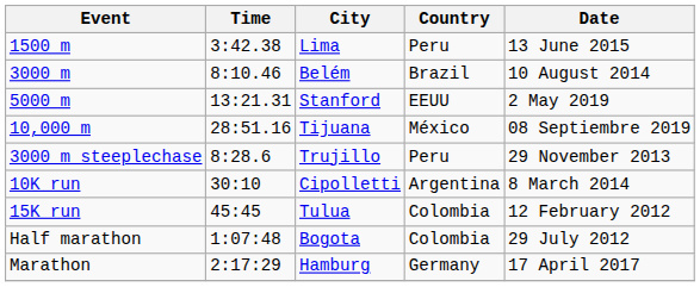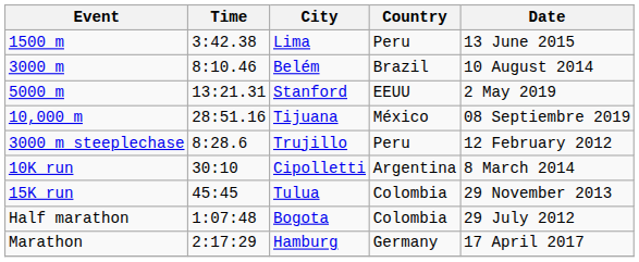 <table class="wikitable">
 <tr>
 <th>Event</th>
 <th>Time</th>
 <th>City</th>
 <th>Country</th>
 <th>Date</th>
 </tr>
 <tr>
 <td><a href='#'>1500 m</a></td>
 <td>3:42.38</td>
 <td><a href='#'>Lima</a></td>
 <td>Peru</td>
 <td>13 June 2015</td>
 </tr>
 <tr>
 <td><a href='#'>3000 m</a></td>
 <td>8:10.46</td>
 <td><a href='#'>Belém</a></td>
 <td>Brazil</td>
 <td>10 August 2014</td>
 </tr>
 <tr>
 <td><a href='#'>5000 m</a></td>
 <td>13:21.31</td>
 <td><a href='#'>Stanford</a></td>
 <td>EEUU</td>
 <td>2 May 2019</td>
 </tr>
 <tr>
 <td><a href='#'>10,000 m</a></td>
 <td>28:51.16</td>
 <td><a href='#'>Tijuana</a></td>
 <td>México</td>
 <td>08 Septiembre 2019</td>
 </tr>
 <tr>
 <td><a href='#'>3000 m steeplechase</a></td>
 <td>8:28.6</td>
 <td><a href='#'>Trujillo</a></td>
 <td>Peru</td>
-<td>29 November 2013</td>
+<td>12 February 2012</td>
 </tr>
 <tr>
 <td><a href='#'>10K run</a></td>
 <td>30:10</td>
 <td><a href='#'>Cipolletti</a></td>
 <td>Argentina</td>
 <td>8 March 2014</td>
 </tr>
 <tr>
 <td><a href='#'>15K run</a></td>
 <td>45:45</td>
 <td><a href='#'>Tulua</a></td>
 <td>Colombia</td>
-<td>12 February 2012</td>
+<td>29 November 2013</td>
 </tr>
 <tr>
 <td>Half marathon</td>
 <td>1:07:48</td>
 <td><a href='#'>Bogota</a></td>
 <td>Colombia</td>
 <td>29 July 2012</td>
 </tr>
 <tr>
 <td>Marathon</td>
 <td>2:17:29</td>
 <td><a href='#'>Hamburg</a></td>
 <td>Germany</td>
 <td>17 April 2017</td>
 </tr>
 <tr>
 </tr>
 </table>
